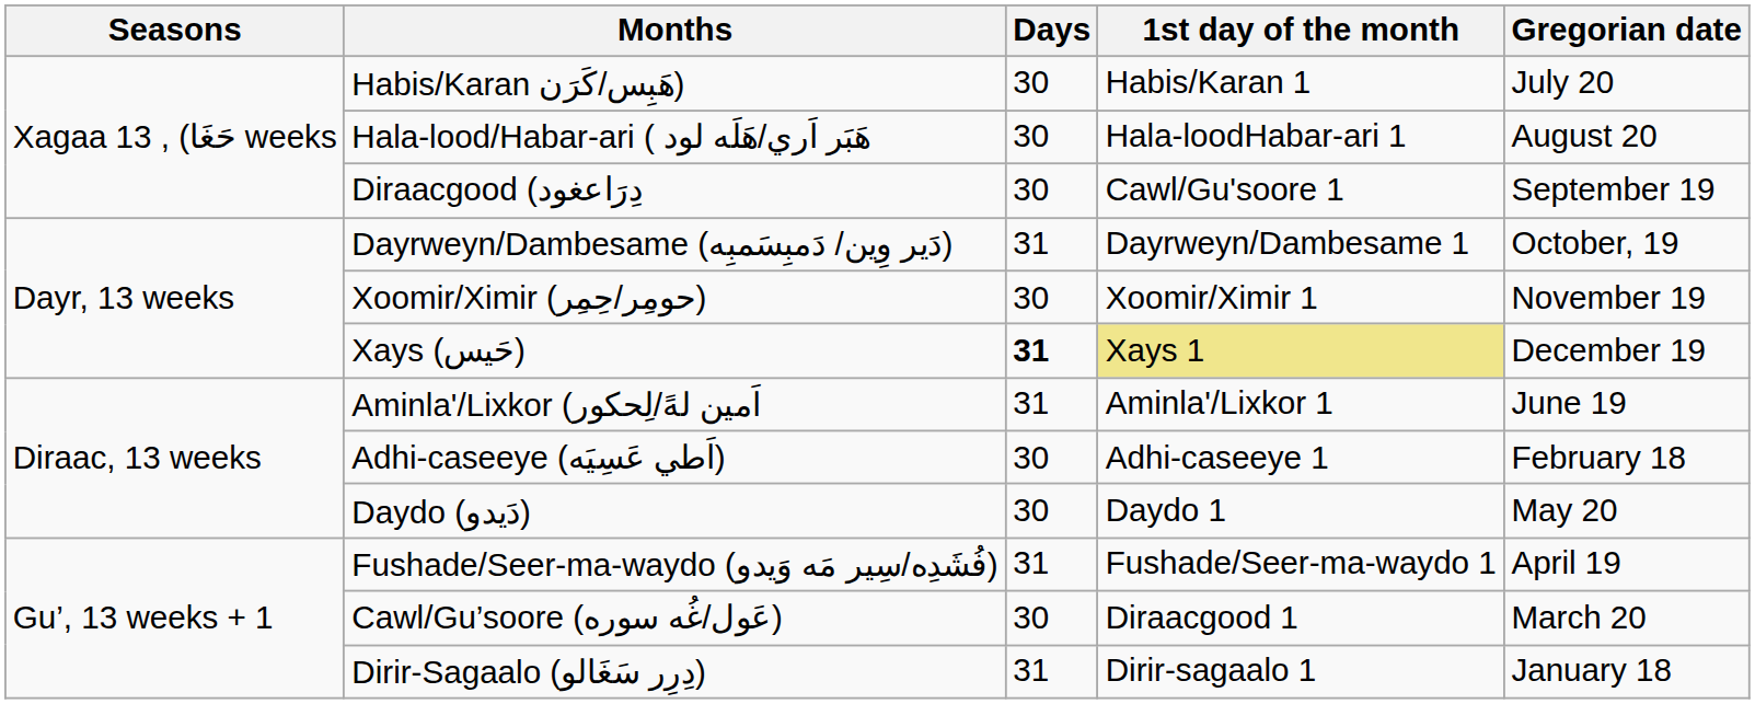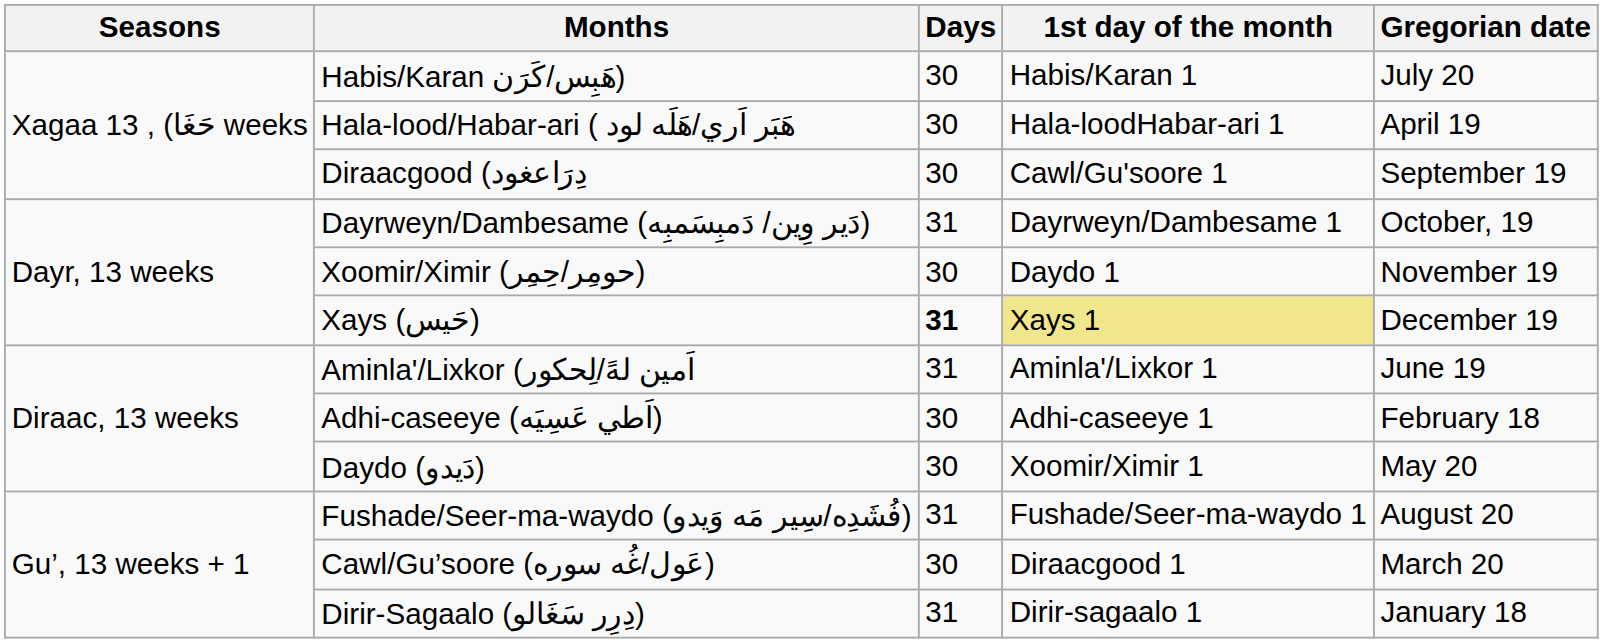 <table class="wikitable">
 <tr>
 <th>Seasons</th>
 <th>Months</th>
 <th>Days</th>
 <th>1st day of the month</th>
 <th>Gregorian date</th>
 </tr>
 <tr>
 <td rowspan="3">Xagaa  حَغَا) , 13 weeks</td>
 <td>Habis/Karan هَبِس/كَرَن)</td>
 <td>30</td>
 <td>Habis/Karan 1</td>
 <td>July 20</td>
 </tr>
 <tr>
 <td>Hala-lood/Habar-ari ( هَبَر اَري/هَلَه لود</td>
 <td>30</td>
 <td>Hala-loodHabar-ari 1</td>
-<td>August 20</td>
+<td>April 19</td>
 </tr>
 <tr>
 <td>Diraacgood (دِرَاعغود</td>
 <td>30</td>
 <td>Cawl/Gu'soore 1</td>
 <td>September 19</td>
 </tr>
 <tr>
 <td rowspan="3">Dayr, 13 weeks</td>
 <td>Dayrweyn/Dambesame (دَير وِين/ دَمبِسَمبِه)</td>
 <td>31</td>
 <td>Dayrweyn/Dambesame 1</td>
 <td>October, 19</td>
 </tr>
 <tr>
 <td>Xoomir/Ximir (حومِر/حِمِر)</td>
 <td>30</td>
-<td>Xoomir/Ximir 1</td>
+<td>Daydo 1</td>
 <td>November 19</td>
 </tr>
 <tr>
 <td>Xays (حَيس)</td>
 <td><strong>31</strong></td>
 <td style="background: khaki;">Xays 1</td>
 <td>December 19</td>
 </tr>
 <tr>
 <td rowspan="3">Diraac, 13 weeks</td>
 <td>Aminla'/Lixkor (اَمين لهً/لِحكور</td>
 <td>31</td>
 <td>Aminla'/Lixkor 1</td>
 <td>June 19</td>
 </tr>
 <tr>
 <td>Adhi-caseeye (اَطي عَسِيَه)</td>
 <td>30</td>
 <td>Adhi-caseeye 1</td>
 <td>February 18</td>
 </tr>
 <tr>
 <td>Daydo (دَيدو)</td>
 <td>30</td>
-<td>Daydo 1</td>
+<td>Xoomir/Ximir 1</td>
 <td>May 20</td>
 </tr>
 <tr>
 <td rowspan="3">Gu’, 13 weeks + 1</td>
 <td>Fushade/Seer-ma-waydo (فُشَدِه/سِير مَه وَيدو)</td>
 <td>31</td>
 <td>Fushade/Seer-ma-waydo 1</td>
-<td>April 19</td>
+<td>August 20</td>
 </tr>
 <tr>
 <td>Cawl/Gu’soore (عَول/غُه سوره)</td>
 <td>30</td>
 <td>Diraacgood 1</td>
 <td>March 20</td>
 </tr>
 <tr>
 <td>Dirir-Sagaalo (دِرِر سَغَالو)</td>
 <td>31</td>
 <td>Dirir-sagaalo 1</td>
 <td>January 18</td>
 </tr>
 </table>
